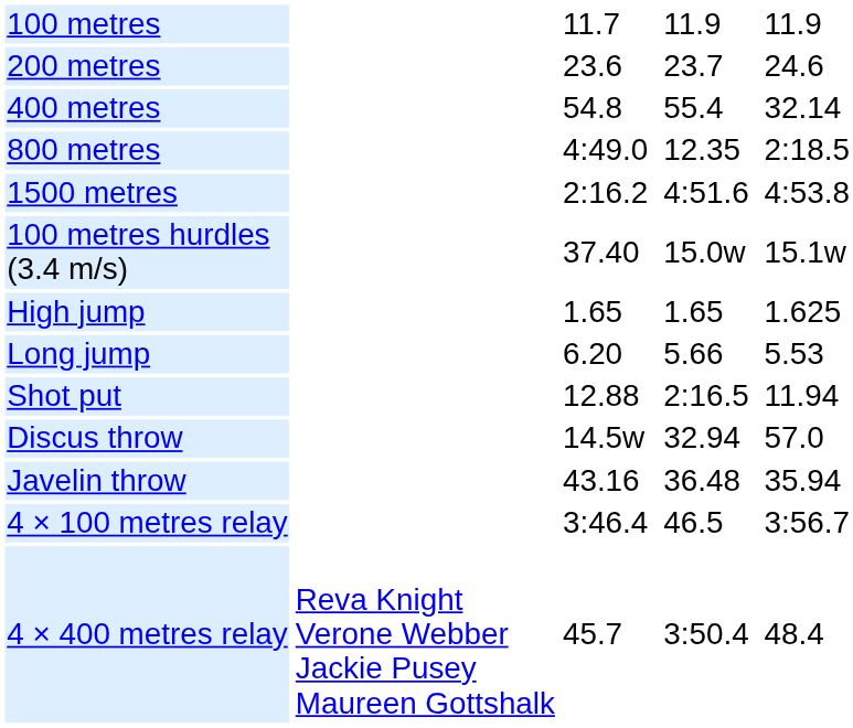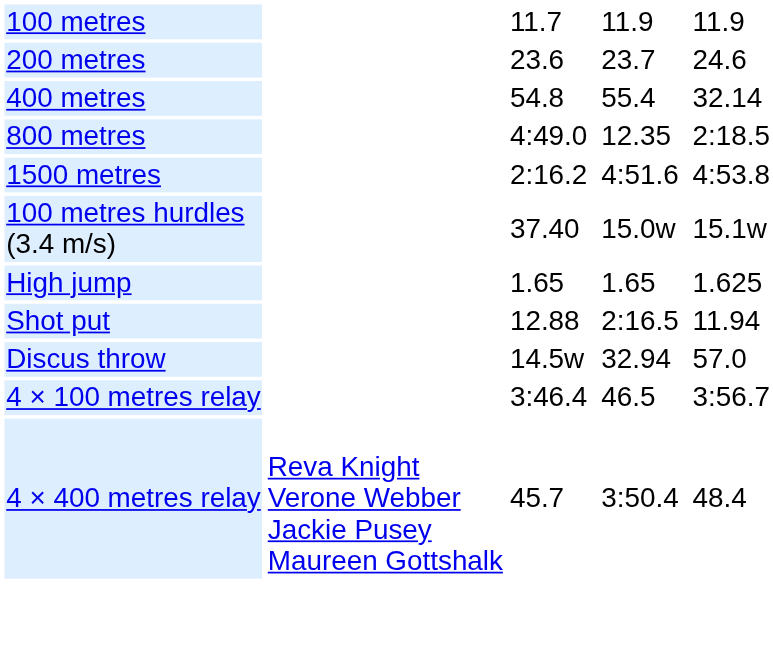 <table>
 <tr>
 <td bgcolor = DDEEFF><a href='#'>100 metres</a></td>
 <td></td>
 <td>11.7</td>
 <td></td>
 <td>11.9</td>
 <td></td>
 <td>11.9</td>
 </tr>
 <tr>
 <td bgcolor = DDEEFF><a href='#'>200 metres</a></td>
 <td></td>
 <td>23.6</td>
 <td></td>
 <td>23.7</td>
 <td></td>
 <td>24.6</td>
 </tr>
 <tr>
 <td bgcolor = DDEEFF><a href='#'>400 metres</a></td>
 <td></td>
 <td>54.8</td>
 <td></td>
 <td>55.4</td>
 <td></td>
 <td>32.14</td>
 </tr>
 <tr>
 <td bgcolor = DDEEFF><a href='#'>800 metres</a></td>
 <td></td>
 <td>4:49.0</td>
 <td></td>
 <td>12.35</td>
 <td></td>
 <td>2:18.5</td>
 </tr>
 <tr>
 <td bgcolor = DDEEFF><a href='#'>1500 metres</a></td>
 <td></td>
 <td>2:16.2</td>
 <td></td>
 <td>4:51.6</td>
 <td></td>
 <td>4:53.8</td>
 </tr>
 <tr>
 <td bgcolor = DDEEFF><a href='#'>100 metres hurdles</a> <br> (3.4 m/s)</td>
 <td></td>
 <td>37.40</td>
 <td></td>
 <td>15.0w</td>
 <td></td>
 <td>15.1w</td>
 </tr>
 <tr>
 <td bgcolor = DDEEFF><a href='#'>High jump</a></td>
 <td></td>
 <td>1.65</td>
 <td></td>
 <td>1.65</td>
 <td></td>
 <td>1.625</td>
 </tr>
 <tr>
-<td bgcolor = DDEEFF><a href='#'>Long jump</a></td>
-<td></td>
-<td>6.20</td>
-<td></td>
-<td>5.66</td>
-<td></td>
-<td>5.53</td>
-</tr>
-<tr>
 <td bgcolor = DDEEFF><a href='#'>Shot put</a></td>
 <td></td>
 <td>12.88</td>
 <td></td>
 <td>2:16.5</td>
 <td></td>
 <td>11.94</td>
 </tr>
 <tr>
 <td bgcolor = DDEEFF><a href='#'>Discus throw</a></td>
 <td></td>
 <td>14.5w</td>
 <td></td>
 <td>32.94</td>
 <td></td>
 <td>57.0</td>
-</tr>
-<tr>
-<td bgcolor = DDEEFF><a href='#'>Javelin throw</a></td>
-<td></td>
-<td>43.16</td>
-<td></td>
-<td>36.48</td>
-<td></td>
-<td>35.94</td>
 </tr>
 <tr>
 <td bgcolor = DDEEFF><a href='#'>4 × 100 metres relay</a></td>
 <td></td>
 <td>3:46.4</td>
 <td></td>
 <td>46.5</td>
 <td></td>
 <td>3:56.7</td>
 </tr>
 <tr>
 <td bgcolor = DDEEFF><a href='#'>4 × 400 metres relay</a></td>
 <td> <br> <a href='#'>Reva Knight</a> <br> <a href='#'>Verone Webber</a> <br> <a href='#'>Jackie Pusey</a> <br> <a href='#'>Maureen Gottshalk</a></td>
 <td>45.7</td>
 <td></td>
 <td>3:50.4</td>
 <td></td>
 <td>48.4</td>
 </tr>
 </table>
